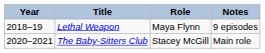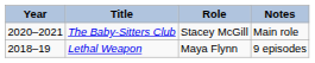 <table class="wikitable" style="font-size:95%;">
 <tr>
 <th style="background:#B0C4DE;">Year</th>
 <th style="background:#B0C4DE;">Title</th>
 <th style="background:#B0C4DE;">Role</th>
 <th style="background:#B0C4DE;">Notes</th>
 </tr>
 <tr>
+<td>2020–2021</td>
+<td><em><a href='#'>The Baby-Sitters Club</a></em></td>
+<td>Stacey McGill</td>
+<td>Main role</td>
+</tr>
+<tr>
 <td>2018–19</td>
 <td><a href='#'><em>Lethal Weapon</em></a></td>
 <td>Maya Flynn</td>
 <td>9 episodes</td>
 </tr>
-<tr>
-<td>2020–2021</td>
-<td><em><a href='#'>The Baby-Sitters Club</a></em></td>
-<td>Stacey McGill</td>
-<td>Main role</td>
-</tr>
 </table>
